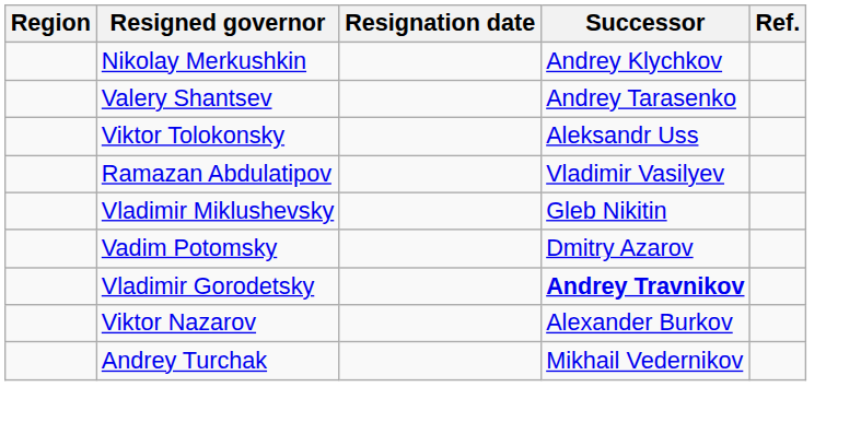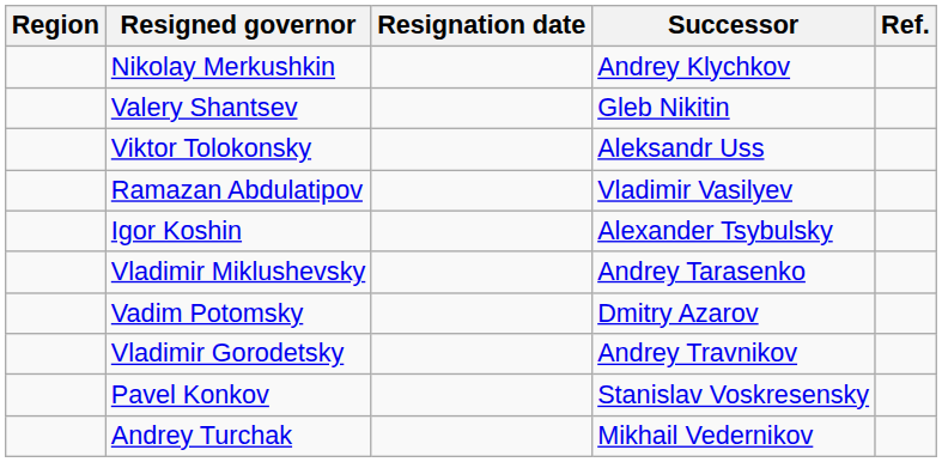 <table class="wikitable" style="text-align:left">
 <tr>
 <th>Region</th>
 <th>Resigned governor</th>
 <th>Resignation date</th>
 <th>Successor</th>
 <th>Ref.</th>
 </tr>
 <tr>
 <td></td>
 <td><a href='#'>Nikolay Merkushkin</a></td>
 <td></td>
 <td><a href='#'>Andrey Klychkov</a></td>
 <td></td>
 </tr>
 <tr>
 <td></td>
 <td><a href='#'>Valery Shantsev</a></td>
 <td></td>
-<td><a href='#'>Andrey Tarasenko</a></td>
+<td><a href='#'>Gleb Nikitin</a></td>
 <td></td>
 </tr>
 <tr>
 <td></td>
 <td><a href='#'>Viktor Tolokonsky</a></td>
 <td></td>
 <td><a href='#'>Aleksandr Uss</a></td>
 <td></td>
 </tr>
 <tr>
 <td></td>
 <td><a href='#'>Ramazan Abdulatipov</a></td>
 <td></td>
 <td><a href='#'>Vladimir Vasilyev</a></td>
 <td></td>
 </tr>
 <tr>
 <td></td>
+<td><a href='#'>Igor Koshin</a></td>
+<td></td>
+<td><a href='#'>Alexander Tsybulsky</a></td>
+<td></td>
+</tr>
+<tr>
+<td></td>
 <td><a href='#'>Vladimir Miklushevsky</a></td>
 <td></td>
-<td><a href='#'>Gleb Nikitin</a></td>
+<td><a href='#'>Andrey Tarasenko</a></td>
 <td></td>
 </tr>
 <tr>
 <td></td>
 <td><a href='#'>Vadim Potomsky</a></td>
 <td></td>
 <td><a href='#'>Dmitry Azarov</a></td>
 <td></td>
 </tr>
 <tr>
 <td></td>
 <td><a href='#'>Vladimir Gorodetsky</a></td>
 <td></td>
-<td><strong><a href='#'>Andrey Travnikov</a></strong></td>
+<td><a href='#'>Andrey Travnikov</a></td>
 <td></td>
 </tr>
 <tr>
 <td></td>
-<td><a href='#'>Viktor Nazarov</a></td>
+<td><a href='#'>Pavel Konkov</a></td>
 <td></td>
-<td><a href='#'>Alexander Burkov</a></td>
+<td><a href='#'>Stanislav Voskresensky</a></td>
 <td></td>
 </tr>
 <tr>
 <td></td>
 <td><a href='#'>Andrey Turchak</a></td>
 <td></td>
 <td><a href='#'>Mikhail Vedernikov</a></td>
 <td></td>
 </tr>
 </table>
